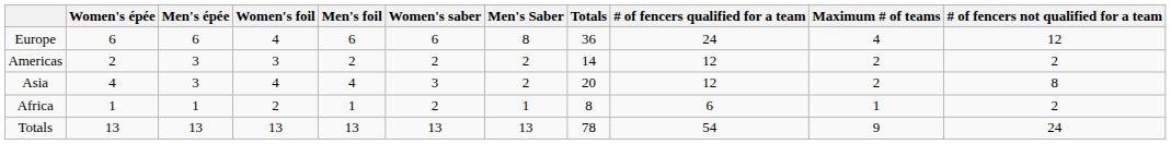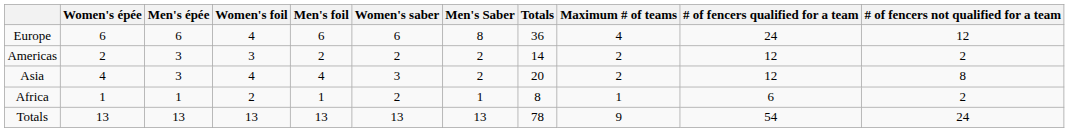 <table class=wikitable align="center">
 <tr>
 <th></th>
 <th>Women's épée</th>
 <th>Men's épée</th>
 <th>Women's foil</th>
 <th>Men's foil</th>
 <th>Women's saber</th>
 <th>Men's Saber</th>
 <th>Totals</th>
+<th>Maximum # of teams</th>
 <th># of fencers qualified for a team</th>
-<th>Maximum # of teams</th>
 <th># of fencers not qualified for a team</th>
 </tr>
 <tr align="center">
 <td>Europe</td>
 <td>6</td>
 <td>6</td>
 <td>4</td>
 <td>6</td>
 <td>6</td>
 <td>8</td>
 <td>36</td>
+<td>4</td>
 <td>24</td>
-<td>4</td>
 <td>12</td>
 </tr>
 <tr align="center">
 <td>Americas</td>
 <td>2</td>
 <td>3</td>
 <td>3</td>
 <td>2</td>
 <td>2</td>
 <td>2</td>
 <td>14</td>
+<td>2</td>
 <td>12</td>
-<td>2</td>
 <td>2</td>
 </tr>
 <tr align="center">
 <td>Asia</td>
 <td>4</td>
 <td>3</td>
 <td>4</td>
 <td>4</td>
 <td>3</td>
 <td>2</td>
 <td>20</td>
+<td>2</td>
 <td>12</td>
-<td>2</td>
 <td>8</td>
 </tr>
 <tr align="center">
 <td>Africa</td>
 <td>1</td>
 <td>1</td>
 <td>2</td>
 <td>1</td>
 <td>2</td>
 <td>1</td>
 <td>8</td>
+<td>1</td>
 <td>6</td>
-<td>1</td>
 <td>2</td>
 </tr>
 <tr align="center">
 <td>Totals</td>
 <td>13</td>
 <td>13</td>
 <td>13</td>
 <td>13</td>
 <td>13</td>
 <td>13</td>
 <td>78</td>
+<td>9</td>
 <td>54</td>
-<td>9</td>
 <td>24</td>
 </tr>
 </table>
